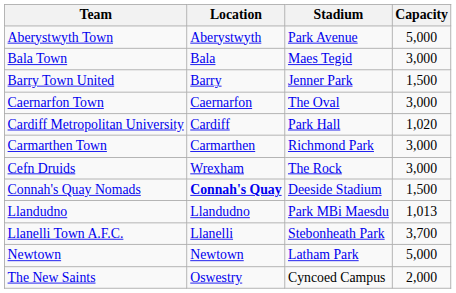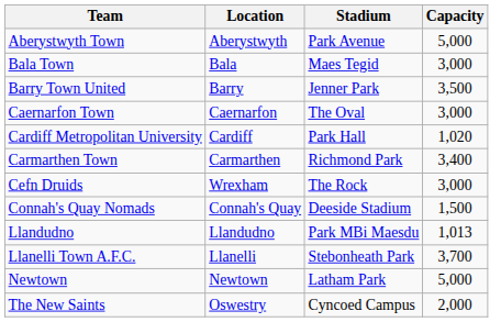 <table class="wikitable sortable">
 <tr>
 <th>Team</th>
 <th>Location</th>
 <th>Stadium</th>
 <th>Capacity</th>
 </tr>
 <tr>
 <td><a href='#'>Aberystwyth Town</a></td>
 <td><a href='#'>Aberystwyth</a></td>
 <td><a href='#'>Park Avenue</a></td>
 <td align="center">5,000</td>
 </tr>
 <tr>
 <td><a href='#'>Bala Town</a></td>
 <td><a href='#'>Bala</a></td>
 <td><a href='#'>Maes Tegid</a></td>
 <td align="center">3,000</td>
 </tr>
 <tr>
 <td><a href='#'>Barry Town United</a></td>
 <td><a href='#'>Barry</a></td>
 <td><a href='#'>Jenner Park</a></td>
-<td align="center">1,500</td>
+<td align="center">3,500</td>
 </tr>
 <tr>
 <td><a href='#'>Caernarfon Town</a></td>
 <td><a href='#'>Caernarfon</a></td>
 <td><a href='#'>The Oval</a></td>
 <td align="center">3,000</td>
 </tr>
 <tr>
 <td><a href='#'>Cardiff Metropolitan University</a></td>
 <td><a href='#'>Cardiff</a></td>
 <td><a href='#'>Park Hall</a></td>
 <td align="center">1,020</td>
 </tr>
 <tr>
 <td><a href='#'>Carmarthen Town</a></td>
 <td><a href='#'>Carmarthen</a></td>
 <td><a href='#'>Richmond Park</a></td>
-<td align="center">3,000</td>
+<td align="center">3,400</td>
 </tr>
 <tr>
 <td><a href='#'>Cefn Druids</a></td>
 <td><a href='#'>Wrexham</a></td>
 <td><a href='#'>The Rock</a></td>
 <td align="center">3,000</td>
 </tr>
 <tr>
 <td><a href='#'>Connah's Quay Nomads</a></td>
-<td><strong><a href='#'>Connah's Quay</a></strong></td>
+<td><a href='#'>Connah's Quay</a></td>
 <td><a href='#'>Deeside Stadium</a></td>
 <td align="center">1,500</td>
 </tr>
 <tr>
 <td><a href='#'>Llandudno</a></td>
 <td><a href='#'>Llandudno</a></td>
 <td><a href='#'>Park MBi Maesdu</a></td>
 <td align="center">1,013</td>
 </tr>
 <tr>
 <td><a href='#'>Llanelli Town A.F.C.</a></td>
 <td><a href='#'>Llanelli</a></td>
 <td><a href='#'>Stebonheath Park</a></td>
 <td align="center">3,700</td>
 </tr>
 <tr>
 <td><a href='#'>Newtown</a></td>
 <td><a href='#'>Newtown</a></td>
 <td><a href='#'>Latham Park</a></td>
 <td align="center">5,000</td>
 </tr>
 <tr>
 <td><a href='#'>The New Saints</a></td>
 <td><a href='#'>Oswestry</a></td>
 <td>Cyncoed Campus</td>
 <td align="center">2,000</td>
 </tr>
 </table>
